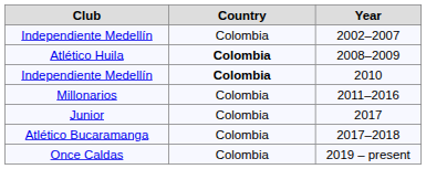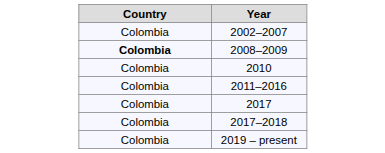 <table align="center" bgcolor="#f7f8ff" cellpadding="3" cellspacing="0" border="1" style="font-size: 95%; border: gray solid 1px; border-collapse: collapse;">
 <tr align=center bgcolor=#DDDDDD style="color:black;">
-<th width="190">Club</th>
 <th width="170">Country</th>
 <th width="120">Year</th>
 </tr>
 <tr align=center>
-<td><a href='#'>Independiente Medellín</a></td>
 <td>Colombia</td>
 <td>2002–2007</td>
 </tr>
 <tr align=center>
-<td><a href='#'>Atlético Huila</a></td>
 <td><strong>Colombia</strong></td>
 <td>2008–2009</td>
 </tr>
 <tr align=center>
-<td><a href='#'>Independiente Medellín</a></td>
-<td><strong>Colombia</strong></td>
+<td>Colombia</td>
 <td>2010</td>
 </tr>
 <tr align=center>
-<td><a href='#'>Millonarios</a></td>
 <td>Colombia</td>
 <td>2011–2016</td>
 </tr>
 <tr align=center>
-<td><a href='#'>Junior</a></td>
 <td>Colombia</td>
 <td>2017</td>
 </tr>
 <tr align=center>
-<td><a href='#'>Atlético Bucaramanga</a></td>
 <td>Colombia</td>
 <td>2017–2018</td>
 </tr>
 <tr align=center>
-<td><a href='#'>Once Caldas</a></td>
 <td>Colombia</td>
 <td>2019 – present</td>
 </tr>
 </table>
